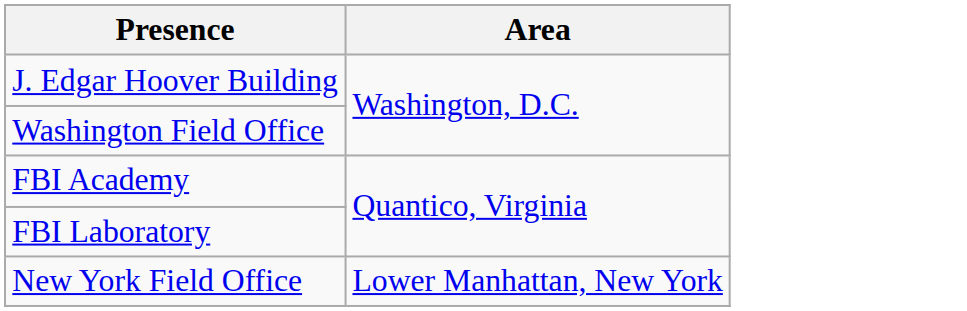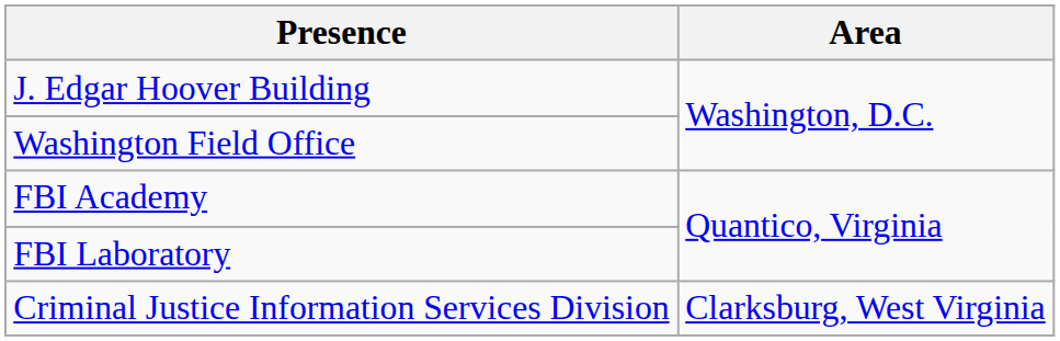 <table class="wikitable">
 <tr>
 <th>Presence</th>
 <th>Area</th>
 </tr>
 <tr>
 <td><a href='#'>J. Edgar Hoover Building</a></td>
 <td rowspan="2"><a href='#'>Washington, D.C.</a></td>
 </tr>
 <tr>
 <td><a href='#'>Washington Field Office</a></td>
 </tr>
 <tr>
 <td><a href='#'>FBI Academy</a></td>
 <td rowspan="2"><a href='#'>Quantico, Virginia</a></td>
 </tr>
 <tr>
 <td><a href='#'>FBI Laboratory</a></td>
 </tr>
 <tr>
-<td><a href='#'>New York Field Office</a></td>
-<td><a href='#'>Lower Manhattan, New York</a></td>
+<td><a href='#'>Criminal Justice Information Services Division</a></td>
+<td><a href='#'>Clarksburg, West Virginia</a></td>
 </tr>
 </table>
